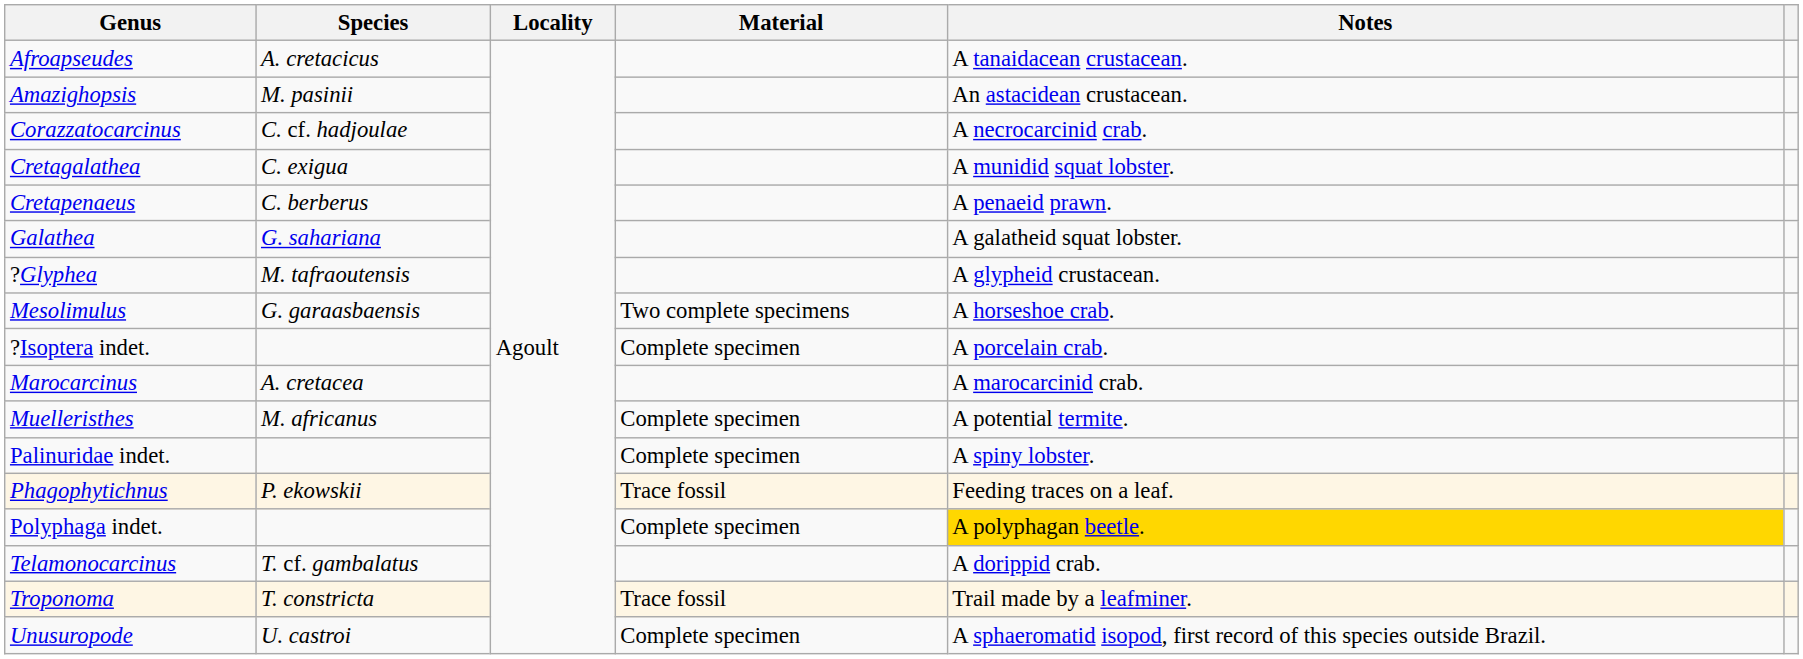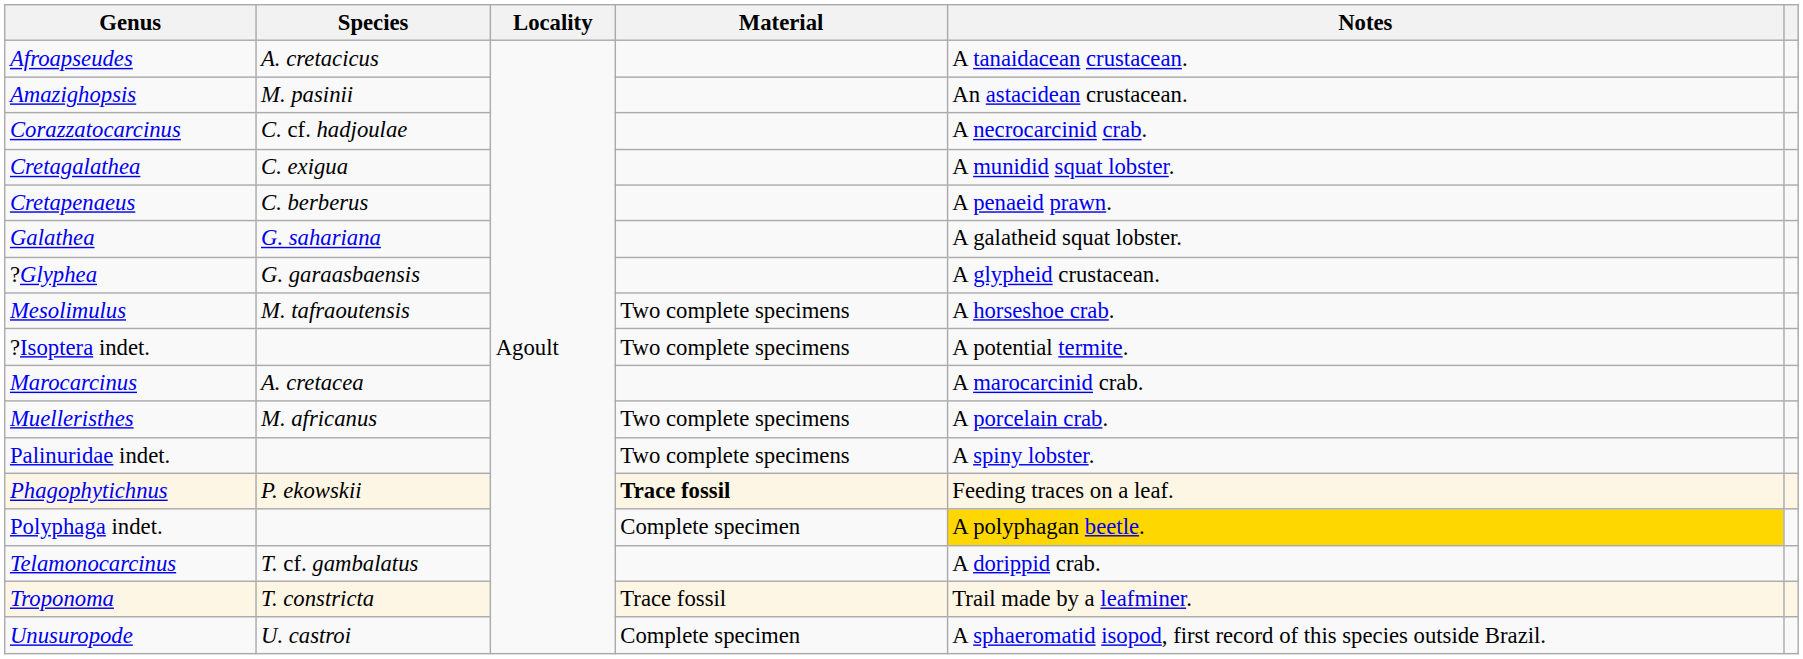 <table class="wikitable" style="margin:auto;width:100%;">
 <tr>
 <th>Genus</th>
 <th>Species</th>
 <th>Locality</th>
 <th>Material</th>
 <th>Notes</th>
 <th></th>
 </tr>
 <tr>
 <td><em><a href='#'>Afroapseudes</a></em></td>
 <td><em>A. cretacicus</em></td>
 <td rowspan="17">Agoult</td>
 <td></td>
 <td>A <a href='#'>tanaidacean</a> <a href='#'>crustacean</a>.</td>
 <td></td>
 </tr>
 <tr>
 <td><em><a href='#'>Amazighopsis</a></em></td>
 <td><em>M. pasinii</em></td>
 <td></td>
 <td>An <a href='#'>astacidean</a> crustacean.</td>
 <td></td>
 </tr>
 <tr>
 <td><em><a href='#'>Corazzatocarcinus</a></em></td>
 <td><em>C.</em> cf. <em>hadjoulae</em></td>
 <td></td>
 <td>A <a href='#'>necrocarcinid</a> <a href='#'>crab</a>.</td>
 <td></td>
 </tr>
 <tr>
 <td><em><a href='#'>Cretagalathea</a></em></td>
 <td><em>C. exigua</em></td>
 <td></td>
 <td>A <a href='#'>munidid</a> <a href='#'>squat lobster</a>.</td>
 <td></td>
 </tr>
 <tr>
 <td><em><a href='#'>Cretapenaeus</a></em></td>
 <td><em>C. berberus</em></td>
 <td></td>
 <td>A <a href='#'>penaeid</a> <a href='#'>prawn</a>.</td>
 <td></td>
 </tr>
 <tr>
 <td><em><a href='#'>Galathea</a></em></td>
 <td><em><a href='#'>G. sahariana</a></em></td>
 <td></td>
 <td>A galatheid squat lobster.</td>
 <td></td>
 </tr>
 <tr>
 <td>?<em><a href='#'>Glyphea</a></em></td>
-<td><em>M. tafraoutensis</em></td>
+<td><em>G. garaasbaensis</em></td>
 <td></td>
 <td>A <a href='#'>glypheid</a> crustacean.</td>
 <td></td>
 </tr>
 <tr>
 <td><em><a href='#'>Mesolimulus</a></em></td>
-<td><em>G. garaasbaensis</em></td>
+<td><em>M. tafraoutensis</em></td>
 <td>Two complete specimens</td>
 <td>A <a href='#'>horseshoe crab</a>.</td>
 <td></td>
 </tr>
 <tr>
 <td>?<a href='#'>Isoptera</a> indet.</td>
 <td></td>
-<td>Complete specimen</td>
-<td>A <a href='#'>porcelain crab</a>.</td>
+<td>Two complete specimens</td>
+<td>A potential <a href='#'>termite</a>.</td>
 <td></td>
 </tr>
 <tr>
 <td><em><a href='#'>Marocarcinus</a></em></td>
 <td><em>A. cretacea</em></td>
 <td></td>
 <td>A <a href='#'>marocarcinid</a> crab.</td>
 <td></td>
 </tr>
 <tr>
 <td><em><a href='#'>Muelleristhes</a></em></td>
 <td><em>M. africanus</em></td>
-<td>Complete specimen</td>
-<td>A potential <a href='#'>termite</a>.</td>
+<td>Two complete specimens</td>
+<td>A <a href='#'>porcelain crab</a>.</td>
 <td></td>
 </tr>
 <tr>
 <td><a href='#'>Palinuridae</a> indet.</td>
 <td></td>
-<td>Complete specimen</td>
+<td>Two complete specimens</td>
 <td>A <a href='#'>spiny lobster</a>.</td>
 <td></td>
 </tr>
 <tr>
 <td style="background:#FEF6E4;"><em><a href='#'>Phagophytichnus</a></em></td>
 <td style="background:#FEF6E4;"><em>P. ekowskii</em></td>
-<td style="background:#FEF6E4;">Trace fossil</td>
+<td style="background:#FEF6E4;"><strong>Trace fossil</strong></td>
 <td style="background:#FEF6E4;">Feeding traces on a leaf.</td>
 <td style="background:#FEF6E4;"></td>
 </tr>
 <tr>
 <td><a href='#'>Polyphaga</a> indet.</td>
 <td></td>
 <td>Complete specimen</td>
 <td style="background: gold;">A polyphagan <a href='#'>beetle</a>.</td>
 <td></td>
 </tr>
 <tr>
 <td><em><a href='#'>Telamonocarcinus</a></em></td>
 <td><em>T.</em> cf. <em>gambalatus</em></td>
 <td></td>
 <td>A <a href='#'>dorippid</a> crab.</td>
 <td></td>
 </tr>
 <tr>
 <td style="background:#FEF6E4;"><em><a href='#'>Troponoma</a></em></td>
 <td style="background:#FEF6E4;"><em>T. constricta</em></td>
 <td style="background:#FEF6E4;">Trace fossil</td>
 <td style="background:#FEF6E4;">Trail made by a <a href='#'>leafminer</a>.</td>
 <td style="background:#FEF6E4;"></td>
 </tr>
 <tr>
 <td><em><a href='#'>Unusuropode</a></em></td>
 <td><em>U. castroi</em></td>
 <td>Complete specimen</td>
 <td>A <a href='#'>sphaeromatid</a> <a href='#'>isopod</a>, first record of this species outside Brazil.</td>
 <td></td>
 </tr>
 </table>
